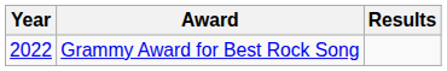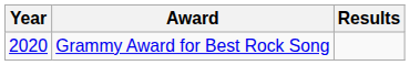 <table class="wikitable">
 <tr>
 <th>Year</th>
 <th>Award</th>
 <th>Results</th>
 </tr>
 <tr>
-<td><a href='#'>2022</a></td>
+<td><a href='#'>2020</a></td>
 <td><a href='#'>Grammy Award for Best Rock Song</a></td>
 <td></td>
 </tr>
 </table>
